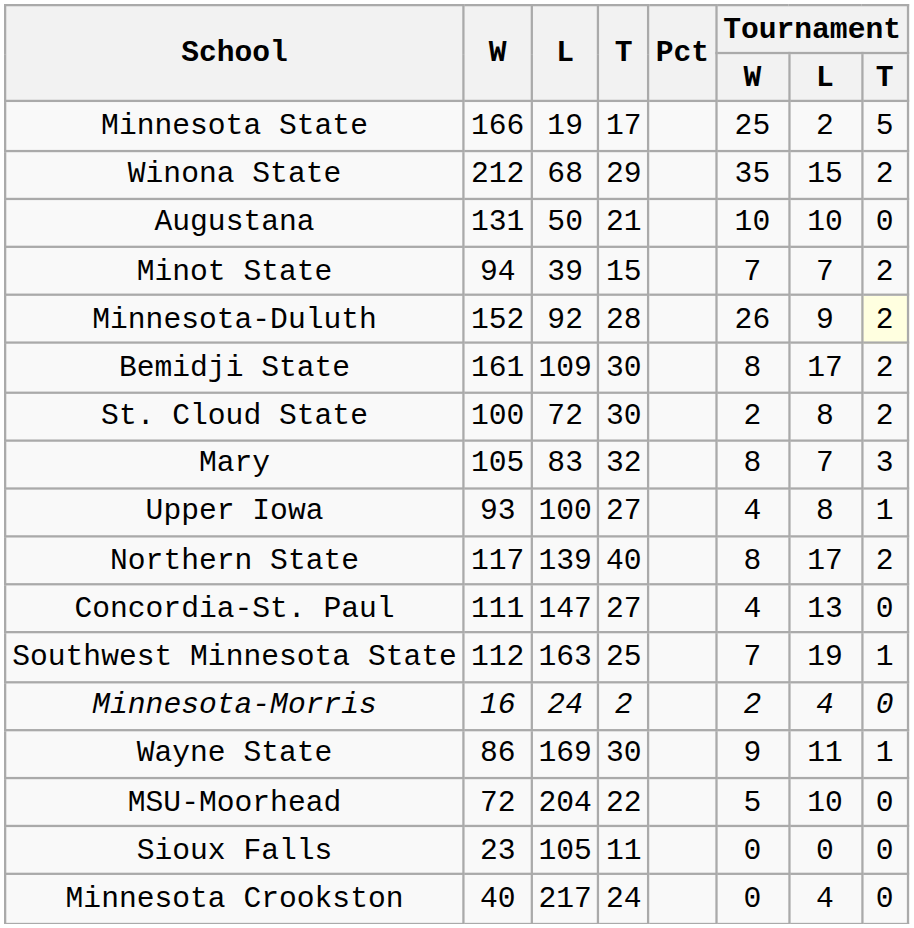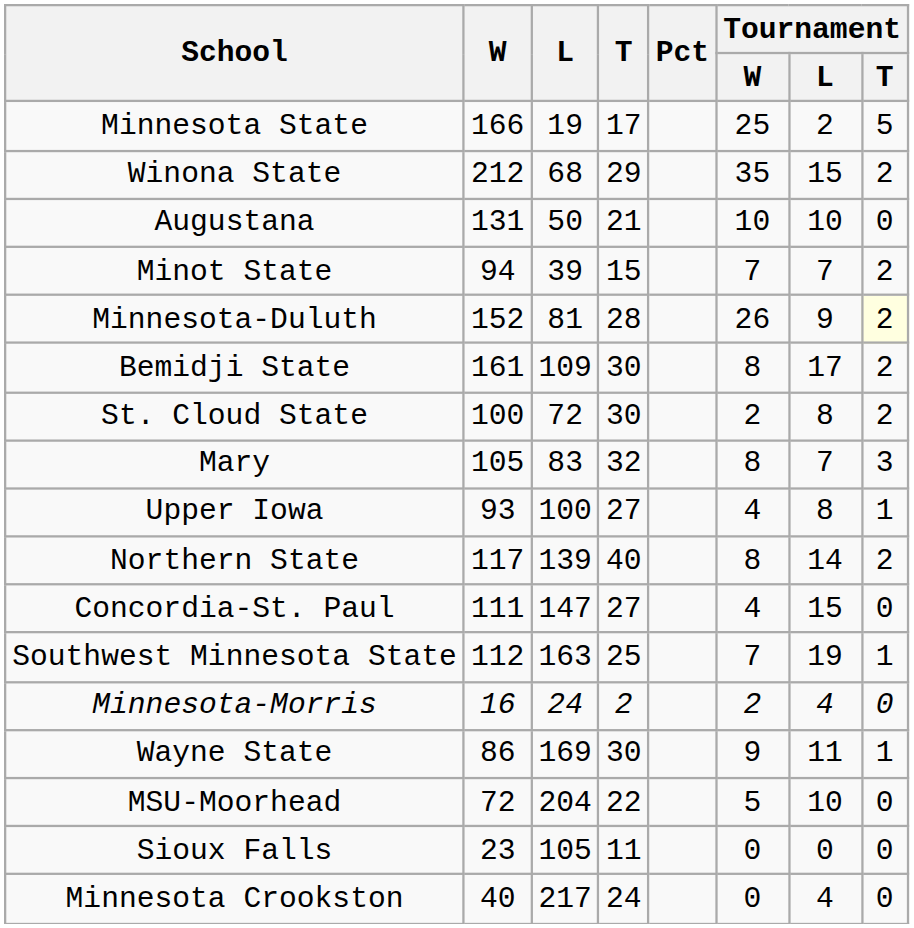 <table class="wikitable sortable" style="text-align:center">
 <tr>
 <th rowspan=2>School</th>
 <th rowspan=2>W</th>
 <th rowspan=2>L</th>
 <th rowspan=2>T</th>
 <th rowspan=2>Pct</th>
 <th colspan=3>Tournament</th>
 </tr>
 <tr>
 <th>W</th>
 <th>L</th>
 <th>T</th>
 </tr>
 <tr>
 <td>Minnesota State</td>
 <td>166</td>
 <td>19</td>
 <td>17</td>
 <td></td>
 <td>25</td>
 <td>2</td>
 <td>5</td>
 </tr>
 <tr>
 <td>Winona State</td>
 <td>212</td>
 <td>68</td>
 <td>29</td>
 <td></td>
 <td>35</td>
 <td>15</td>
 <td>2</td>
 </tr>
 <tr>
 <td>Augustana</td>
 <td>131</td>
 <td>50</td>
 <td>21</td>
 <td></td>
 <td>10</td>
 <td>10</td>
 <td>0</td>
 </tr>
 <tr>
 <td>Minot State</td>
 <td>94</td>
 <td>39</td>
 <td>15</td>
 <td></td>
 <td>7</td>
 <td>7</td>
 <td>2</td>
 </tr>
 <tr>
 <td>Minnesota-Duluth</td>
 <td>152</td>
-<td>92</td>
+<td>81</td>
 <td>28</td>
 <td></td>
 <td>26</td>
 <td>9</td>
 <td style="background: lightyellow;">2</td>
 </tr>
 <tr>
 <td>Bemidji State</td>
 <td>161</td>
 <td>109</td>
 <td>30</td>
 <td></td>
 <td>8</td>
 <td>17</td>
 <td>2</td>
 </tr>
 <tr>
 <td>St. Cloud State</td>
 <td>100</td>
 <td>72</td>
 <td>30</td>
 <td></td>
 <td>2</td>
 <td>8</td>
 <td>2</td>
 </tr>
 <tr>
 <td>Mary</td>
 <td>105</td>
 <td>83</td>
 <td>32</td>
 <td></td>
 <td>8</td>
 <td>7</td>
 <td>3</td>
 </tr>
 <tr>
 <td>Upper Iowa</td>
 <td>93</td>
 <td>100</td>
 <td>27</td>
 <td></td>
 <td>4</td>
 <td>8</td>
 <td>1</td>
 </tr>
 <tr>
 <td>Northern State</td>
 <td>117</td>
 <td>139</td>
 <td>40</td>
 <td></td>
 <td>8</td>
-<td>17</td>
+<td>14</td>
 <td>2</td>
 </tr>
 <tr>
 <td>Concordia-St. Paul</td>
 <td>111</td>
 <td>147</td>
 <td>27</td>
 <td></td>
 <td>4</td>
-<td>13</td>
+<td>15</td>
 <td>0</td>
 </tr>
 <tr>
 <td>Southwest Minnesota State</td>
 <td>112</td>
 <td>163</td>
 <td>25</td>
 <td></td>
 <td>7</td>
 <td>19</td>
 <td>1</td>
 </tr>
 <tr>
 <td><em>Minnesota-Morris</em></td>
 <td><em>16</em></td>
 <td><em>24</em></td>
 <td><em>2</em></td>
 <td><em></em></td>
 <td><em>2</em></td>
 <td><em>4</em></td>
 <td><em>0</em></td>
 </tr>
 <tr>
 <td>Wayne State</td>
 <td>86</td>
 <td>169</td>
 <td>30</td>
 <td></td>
 <td>9</td>
 <td>11</td>
 <td>1</td>
 </tr>
 <tr>
 <td>MSU-Moorhead</td>
 <td>72</td>
 <td>204</td>
 <td>22</td>
 <td></td>
 <td>5</td>
 <td>10</td>
 <td>0</td>
 </tr>
 <tr>
 <td>Sioux Falls</td>
 <td>23</td>
 <td>105</td>
 <td>11</td>
 <td></td>
 <td>0</td>
 <td>0</td>
 <td>0</td>
 </tr>
 <tr>
 <td>Minnesota Crookston</td>
 <td>40</td>
 <td>217</td>
 <td>24</td>
 <td></td>
 <td>0</td>
 <td>4</td>
 <td>0</td>
 </tr>
 </table>
